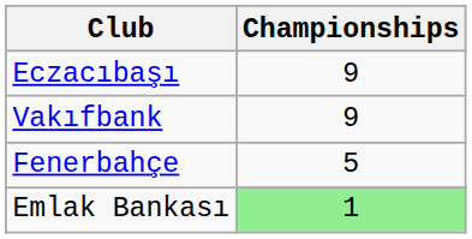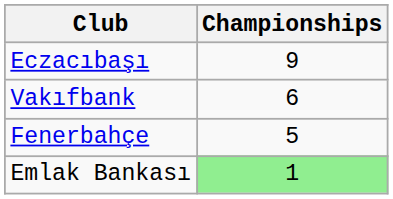 <table class="wikitable">
 <tr>
 <th>Club</th>
 <th>Championships</th>
 </tr>
 <tr>
 <td><a href='#'>Eczacıbaşı</a></td>
 <td align=center>9</td>
 </tr>
 <tr>
 <td><a href='#'>Vakıfbank</a></td>
-<td align=center>9</td>
+<td align=center>6</td>
 </tr>
 <tr>
 <td><a href='#'>Fenerbahçe</a></td>
 <td align=center>5</td>
 </tr>
 <tr>
 <td>Emlak Bankası</td>
 <td align=center style="background: lightgreen;">1</td>
 </tr>
 </table>
